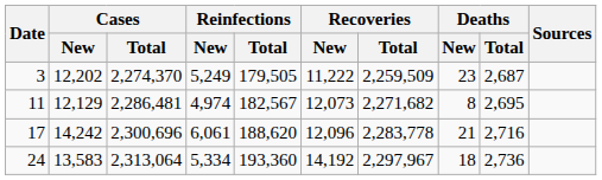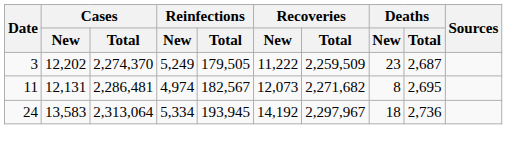 <table class="wikitable sortable mw-collapsible mw-collapsed sticky-header-multi sort-under" style="text-align:right;">
 <tr>
 <th rowspan=2>Date</th>
 <th colspan=2>Cases</th>
 <th colspan=2>Reinfections</th>
 <th colspan=2>Recoveries</th>
 <th colspan=2>Deaths</th>
 <th rowspan=2 class="unsortable">Sources</th>
 </tr>
 <tr>
 <th>New</th>
 <th>Total</th>
 <th>New</th>
 <th>Total</th>
 <th>New</th>
 <th>Total</th>
 <th>New</th>
 <th>Total</th>
 </tr>
 <tr>
 <td>3</td>
 <td>12,202</td>
 <td>2,274,370</td>
 <td>5,249</td>
 <td>179,505</td>
 <td>11,222</td>
 <td>2,259,509</td>
 <td>23</td>
 <td>2,687</td>
 <td></td>
 </tr>
 <tr>
 <td>11</td>
-<td>12,129</td>
+<td>12,131</td>
 <td>2,286,481</td>
 <td>4,974</td>
 <td>182,567</td>
 <td>12,073</td>
 <td>2,271,682</td>
 <td>8</td>
 <td>2,695</td>
 <td></td>
 </tr>
 <tr>
-<td>17</td>
-<td>14,242</td>
-<td>2,300,696</td>
-<td>6,061</td>
-<td>188,620</td>
-<td>12,096</td>
-<td>2,283,778</td>
-<td>21</td>
-<td>2,716</td>
-<td></td>
-</tr>
-<tr>
 <td>24</td>
 <td>13,583</td>
 <td>2,313,064</td>
 <td>5,334</td>
-<td>193,360</td>
+<td>193,945</td>
 <td>14,192</td>
 <td>2,297,967</td>
 <td>18</td>
 <td>2,736</td>
 <td></td>
 </tr>
 </table>
